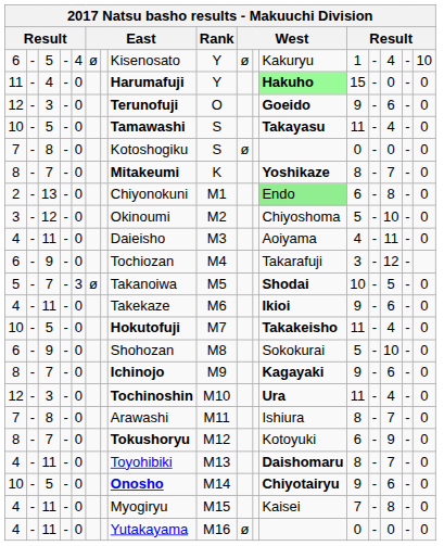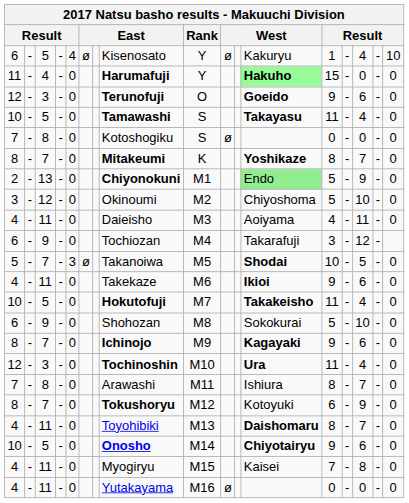 <table class="wikitable">
 <tr>
 <th colspan="17">2017 Natsu basho results - Makuuchi Division</th>
 </tr>
 <tr>
 <th colspan="5">Result</th>
 <th colspan="3">East</th>
 <th>Rank</th>
 <th colspan="3">West</th>
 <th colspan="5">Result</th>
 </tr>
 <tr>
 <td align=center>6</td>
 <td align=center>-</td>
 <td align=center>5</td>
 <td align=center>-</td>
 <td align=center>4</td>
 <td align=center>ø</td>
 <td align=center></td>
 <td>Kisenosato</td>
 <td align=center>Y</td>
 <td align=center>ø</td>
 <td align=center></td>
 <td>Kakuryu</td>
 <td align=center>1</td>
 <td align=center>-</td>
 <td align=center>4</td>
 <td align=center>-</td>
 <td align=center>10</td>
 </tr>
 <tr>
 <td align=center>11</td>
 <td align=center>-</td>
 <td align=center>4</td>
 <td align=center>-</td>
 <td align=center>0</td>
 <td align=center></td>
 <td align=center></td>
 <td><strong>Harumafuji</strong></td>
 <td align=center>Y</td>
 <td align=center></td>
 <td align=center></td>
 <td style="background: PaleGreen;"><strong>Hakuho</strong></td>
 <td align=center>15</td>
 <td align=center>-</td>
 <td align=center>0</td>
 <td align=center>-</td>
 <td align=center>0</td>
 </tr>
 <tr>
 <td align=center>12</td>
 <td align=center>-</td>
 <td align=center>3</td>
 <td align=center>-</td>
 <td align=center>0</td>
 <td align=center></td>
 <td align=center></td>
 <td><strong>Terunofuji</strong></td>
 <td align=center>O</td>
 <td align=center></td>
 <td align=center></td>
 <td><strong>Goeido</strong></td>
 <td align=center>9</td>
 <td align=center>-</td>
 <td align=center>6</td>
 <td align=center>-</td>
 <td align=center>0</td>
 </tr>
 <tr>
 <td align=center>10</td>
 <td align=center>-</td>
 <td align=center>5</td>
 <td align=center>-</td>
 <td align=center>0</td>
 <td align=center></td>
 <td align=center></td>
 <td><strong>Tamawashi</strong></td>
 <td align=center>S</td>
 <td align=center></td>
 <td align=center></td>
 <td><strong>Takayasu</strong></td>
 <td align=center>11</td>
 <td align=center>-</td>
 <td align=center>4</td>
 <td align=center>-</td>
 <td align=center>0</td>
 </tr>
 <tr>
 <td align=center>7</td>
 <td align=center>-</td>
 <td align=center>8</td>
 <td align=center>-</td>
 <td align=center>0</td>
 <td align=center></td>
 <td align=center></td>
 <td>Kotoshogiku</td>
 <td align=center>S</td>
 <td align=center>ø</td>
 <td align=center></td>
 <td></td>
 <td align=center>0</td>
 <td align=center>-</td>
 <td align=center>0</td>
 <td align=center>-</td>
 <td align=center>0</td>
 </tr>
 <tr>
 <td align=center>8</td>
 <td align=center>-</td>
 <td align=center>7</td>
 <td align=center>-</td>
 <td align=center>0</td>
 <td align=center></td>
 <td align=center></td>
 <td><strong>Mitakeumi</strong></td>
 <td align=center>K</td>
 <td align=center></td>
 <td align=center></td>
 <td><strong>Yoshikaze</strong></td>
 <td align=center>8</td>
 <td align=center>-</td>
 <td align=center>7</td>
 <td align=center>-</td>
 <td align=center>0</td>
 </tr>
 <tr>
 <td align=center>2</td>
 <td align=center>-</td>
 <td align=center>13</td>
 <td align=center>-</td>
 <td align=center>0</td>
 <td align=center></td>
 <td align=center></td>
-<td>Chiyonokuni</td>
+<td><strong>Chiyonokuni</strong></td>
 <td align=center>M1</td>
 <td align=center></td>
 <td align=center></td>
 <td style="background: lightgreen;">Endo</td>
-<td align=center>6</td>
+<td align=center>5</td>
 <td align=center>-</td>
-<td align=center>8</td>
+<td align=center>9</td>
 <td align=center>-</td>
 <td align=center>0</td>
 </tr>
 <tr>
 <td align=center>3</td>
 <td align=center>-</td>
 <td align=center>12</td>
 <td align=center>-</td>
 <td align=center>0</td>
 <td align=center></td>
 <td align=center></td>
 <td>Okinoumi</td>
 <td align=center>M2</td>
 <td align=center></td>
 <td align=center></td>
 <td>Chiyoshoma</td>
 <td align=center>5</td>
 <td align=center>-</td>
 <td align=center>10</td>
 <td align=center>-</td>
 <td align=center>0</td>
 </tr>
 <tr>
 <td align=center>4</td>
 <td align=center>-</td>
 <td align=center>11</td>
 <td align=center>-</td>
 <td align=center>0</td>
 <td align=center></td>
 <td align=center></td>
 <td>Daieisho</td>
 <td align=center>M3</td>
 <td align=center></td>
 <td align=center></td>
 <td>Aoiyama</td>
 <td align=center>4</td>
 <td align=center>-</td>
 <td align=center>11</td>
 <td align=center>-</td>
 <td align=center>0</td>
 </tr>
 <tr>
 <td align=center>6</td>
 <td align=center>-</td>
 <td align=center>9</td>
 <td align=center>-</td>
 <td align=center>0</td>
 <td align=center></td>
 <td align=center></td>
 <td>Tochiozan</td>
 <td align=center>M4</td>
 <td align=center></td>
 <td align=center></td>
 <td>Takarafuji</td>
 <td align=center>3</td>
 <td align=center>-</td>
 <td align=center>12</td>
 <td align=center>-</td>
 <td align=center></td>
 </tr>
 <tr>
 <td align=center>5</td>
 <td align=center>-</td>
 <td align=center>7</td>
 <td align=center>-</td>
 <td align=center>3</td>
 <td align=center>ø</td>
 <td align=center></td>
 <td>Takanoiwa</td>
 <td align=center>M5</td>
 <td align=center></td>
 <td align=center></td>
 <td><strong>Shodai</strong></td>
 <td align=center>10</td>
 <td align=center>-</td>
 <td align=center>5</td>
 <td align=center>-</td>
 <td align=center>0</td>
 </tr>
 <tr>
 <td align=center>4</td>
 <td align=center>-</td>
 <td align=center>11</td>
 <td align=center>-</td>
 <td align=center>0</td>
 <td align=center></td>
 <td align=center></td>
 <td>Takekaze</td>
 <td align=center>M6</td>
 <td align=center></td>
 <td align=center></td>
 <td><strong>Ikioi</strong></td>
 <td align=center>9</td>
 <td align=center>-</td>
 <td align=center>6</td>
 <td align=center>-</td>
 <td align=center>0</td>
 </tr>
 <tr>
 <td align=center>10</td>
 <td align=center>-</td>
 <td align=center>5</td>
 <td align=center>-</td>
 <td align=center>0</td>
 <td align=center></td>
 <td align=center></td>
 <td><strong>Hokutofuji</strong></td>
 <td align=center>M7</td>
 <td align=center></td>
 <td align=center></td>
 <td><strong>Takakeisho</strong></td>
 <td align=center>11</td>
 <td align=center>-</td>
 <td align=center>4</td>
 <td align=center>-</td>
 <td align=center>0</td>
 </tr>
 <tr>
 <td align=center>6</td>
 <td align=center>-</td>
 <td align=center>9</td>
 <td align=center>-</td>
 <td align=center>0</td>
 <td align=center></td>
 <td align=center></td>
 <td>Shohozan</td>
 <td align=center>M8</td>
 <td align=center></td>
 <td align=center></td>
 <td>Sokokurai</td>
 <td align=center>5</td>
 <td align=center>-</td>
 <td align=center>10</td>
 <td align=center>-</td>
 <td align=center>0</td>
 </tr>
 <tr>
 <td align=center>8</td>
 <td align=center>-</td>
 <td align=center>7</td>
 <td align=center>-</td>
 <td align=center>0</td>
 <td align=center></td>
 <td align=center></td>
 <td><strong>Ichinojo</strong></td>
 <td align=center>M9</td>
 <td align=center></td>
 <td align=center></td>
 <td><strong>Kagayaki</strong></td>
 <td align=center>9</td>
 <td align=center>-</td>
 <td align=center>6</td>
 <td align=center>-</td>
 <td align=center>0</td>
 </tr>
 <tr>
 <td align=center>12</td>
 <td align=center>-</td>
 <td align=center>3</td>
 <td align=center>-</td>
 <td align=center>0</td>
 <td align=center></td>
 <td align=center></td>
 <td><strong>Tochinoshin</strong></td>
 <td align=center>M10</td>
 <td align=center></td>
 <td align=center></td>
 <td><strong>Ura</strong></td>
 <td align=center>11</td>
 <td align=center>-</td>
 <td align=center>4</td>
 <td align=center>-</td>
 <td align=center>0</td>
 </tr>
 <tr>
 <td align=center>7</td>
 <td align=center>-</td>
 <td align=center>8</td>
 <td align=center>-</td>
 <td align=center>0</td>
 <td align=center></td>
 <td align=center></td>
 <td>Arawashi</td>
 <td align=center>M11</td>
 <td align=center></td>
 <td align=center></td>
 <td>Ishiura</td>
 <td align=center>8</td>
 <td align=center>-</td>
 <td align=center>7</td>
 <td align=center>-</td>
 <td align=center>0</td>
 </tr>
 <tr>
 <td align=center>8</td>
 <td align=center>-</td>
 <td align=center>7</td>
 <td align=center>-</td>
 <td align=center>0</td>
 <td align=center></td>
 <td align=center></td>
 <td><strong>Tokushoryu</strong></td>
 <td align=center>M12</td>
 <td align=center></td>
 <td align=center></td>
 <td>Kotoyuki</td>
 <td align=center>6</td>
 <td align=center>-</td>
 <td align=center>9</td>
 <td align=center>-</td>
 <td align=center>0</td>
 </tr>
 <tr>
 <td align=center>4</td>
 <td align=center>-</td>
 <td align=center>11</td>
 <td align=center>-</td>
 <td align=center>0</td>
 <td align=center></td>
 <td align=center></td>
 <td><a href='#'>Toyohibiki</a></td>
 <td align=center>M13</td>
 <td align=center></td>
 <td align=center></td>
 <td><strong>Daishomaru</strong></td>
 <td align=center>8</td>
 <td align=center>-</td>
 <td align=center>7</td>
 <td align=center>-</td>
 <td align=center>0</td>
 </tr>
 <tr>
 <td align=center>10</td>
 <td align=center>-</td>
 <td align=center>5</td>
 <td align=center>-</td>
 <td align=center>0</td>
 <td align=center></td>
 <td align=center></td>
 <td><strong><a href='#'>Onosho</a></strong></td>
 <td align=center>M14</td>
 <td align=center></td>
 <td align=center></td>
 <td><strong>Chiyotairyu</strong></td>
 <td align=center>9</td>
 <td align=center>-</td>
 <td align=center>6</td>
 <td align=center>-</td>
 <td align=center>0</td>
 </tr>
 <tr>
 <td align=center>4</td>
 <td align=center>-</td>
 <td align=center>11</td>
 <td align=center>-</td>
 <td align=center>0</td>
 <td align=center></td>
 <td align=center></td>
 <td>Myogiryu</td>
 <td align=center>M15</td>
 <td align=center></td>
 <td align=center></td>
 <td>Kaisei</td>
 <td align=center>7</td>
 <td align=center>-</td>
 <td align=center>8</td>
 <td align=center>-</td>
 <td align=center>0</td>
 </tr>
 <tr>
 <td align=center>4</td>
 <td align=center>-</td>
 <td align=center>11</td>
 <td align=center>-</td>
 <td align=center>0</td>
 <td align=center></td>
 <td align=center></td>
 <td><a href='#'>Yutakayama</a></td>
 <td align=center>M16</td>
 <td align=center>ø</td>
 <td align=center></td>
 <td></td>
 <td align=center>0</td>
 <td align=center>-</td>
 <td align=center>0</td>
 <td align=center>-</td>
 <td align=center>0</td>
 </tr>
 </table>
